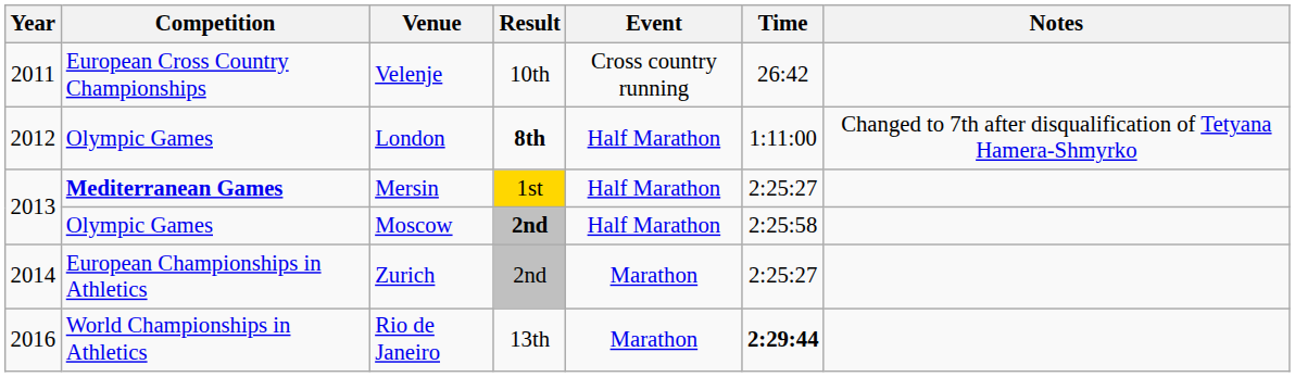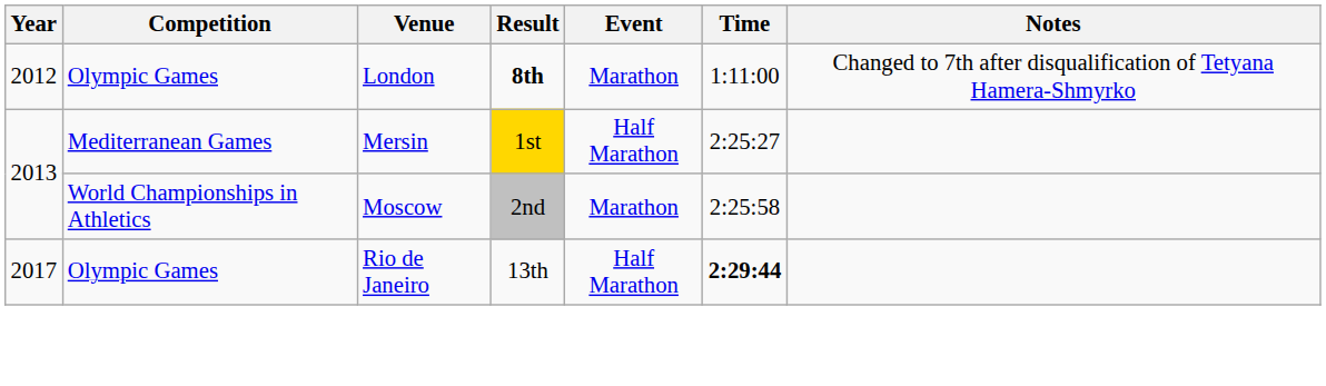 <table class="wikitable" width=65% style="font-size:90%; text-align:center;">
 <tr>
 <th>Year</th>
 <th>Competition</th>
 <th>Venue</th>
 <th>Result</th>
 <th>Event</th>
 <th>Time</th>
 <th>Notes</th>
 </tr>
 <tr>
-<td>2011</td>
-<td align=left><a href='#'>European Cross Country Championships</a></td>
-<td align=left> <a href='#'>Velenje</a></td>
-<td>10th</td>
-<td>Cross country running</td>
-<td>26:42</td>
-<td></td>
-</tr>
-<tr>
 <td>2012</td>
 <td align=left><a href='#'>Olympic Games</a></td>
 <td align=left> <a href='#'>London</a></td>
 <td><strong>8th</strong></td>
-<td><a href='#'>Half Marathon</a></td>
+<td><a href='#'>Marathon</a></td>
 <td>1:11:00</td>
 <td>Changed to 7th after disqualification of <a href='#'>Tetyana Hamera-Shmyrko</a></td>
 </tr>
 <tr>
 <td rowspan=2>2013</td>
-<td align=left><strong><a href='#'>Mediterranean Games</a></strong></td>
+<td align=left><a href='#'>Mediterranean Games</a></td>
 <td align=left> <a href='#'>Mersin</a></td>
 <td bgcolor=gold>1st</td>
 <td><a href='#'>Half Marathon</a></td>
 <td>2:25:27</td>
 <td></td>
 </tr>
 <tr>
-<td align=left><a href='#'>Olympic Games</a></td>
+<td align=left><a href='#'>World Championships in Athletics</a></td>
 <td align=left> <a href='#'>Moscow</a></td>
-<td bgcolor=silver><strong>2nd</strong></td>
-<td><a href='#'>Half Marathon</a></td>
+<td bgcolor=silver>2nd</td>
+<td><a href='#'>Marathon</a></td>
 <td>2:25:58</td>
 <td></td>
 </tr>
 <tr>
-<td>2014</td>
-<td align=left><a href='#'>European Championships in Athletics</a></td>
-<td align=left> <a href='#'>Zurich</a></td>
-<td bgcolor=silver>2nd</td>
-<td><a href='#'>Marathon</a></td>
-<td>2:25:27</td>
-<td></td>
-</tr>
-<tr>
-<td>2016</td>
-<td align=left><a href='#'>World Championships in Athletics</a></td>
+<td>2017</td>
+<td align=left><a href='#'>Olympic Games</a></td>
 <td align=left> <a href='#'>Rio de Janeiro</a></td>
 <td>13th</td>
-<td><a href='#'>Marathon</a></td>
+<td><a href='#'>Half Marathon</a></td>
 <td><strong>2:29:44</strong></td>
 <td></td>
 </tr>
 </table>
